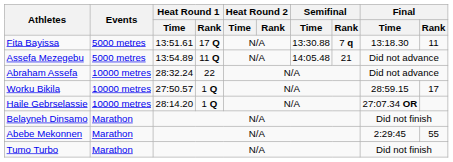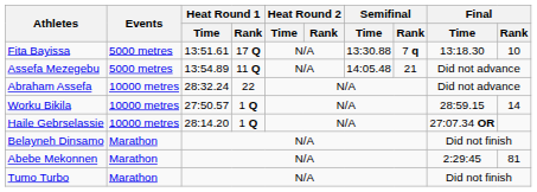 <table class=wikitable style=font-size:90%>
 <tr>
 <th rowspan=2>Athletes</th>
 <th rowspan=2>Events</th>
 <th colspan=2>Heat Round 1</th>
 <th colspan=2>Heat Round 2</th>
 <th colspan=2>Semifinal</th>
 <th colspan=2>Final</th>
 </tr>
 <tr>
 <th>Time</th>
 <th>Rank</th>
 <th>Time</th>
 <th>Rank</th>
 <th>Time</th>
 <th>Rank</th>
 <th>Time</th>
 <th>Rank</th>
 </tr>
 <tr>
 <td><a href='#'>Fita Bayissa</a></td>
 <td><a href='#'>5000 metres</a></td>
 <td align=center>13:51.61</td>
 <td align=center>17 <strong>Q</strong></td>
 <td align=center colspan=2>N/A</td>
 <td align=center>13:30.88</td>
 <td align=center>7 <strong>q</strong></td>
 <td align=center>13:18.30</td>
-<td align=center>11</td>
+<td align=center>10</td>
 </tr>
 <tr>
 <td><a href='#'>Assefa Mezegebu</a></td>
 <td><a href='#'>5000 metres</a></td>
 <td align=center>13:54.89</td>
 <td align=center>11 <strong>Q</strong></td>
 <td align=center colspan=2>N/A</td>
 <td align=center>14:05.48</td>
 <td align=center>21</td>
 <td align=center colspan=2>Did not advance</td>
 </tr>
 <tr>
 <td><a href='#'>Abraham Assefa</a></td>
 <td><a href='#'>10000 metres</a></td>
 <td align=center>28:32.24</td>
 <td align=center>22</td>
 <td align=center colspan=4>N/A</td>
 <td align=center colspan=2>Did not advance</td>
 </tr>
 <tr>
 <td><a href='#'>Worku Bikila</a></td>
 <td><a href='#'>10000 metres</a></td>
 <td align=center>27:50.57</td>
 <td align=center>1 <strong>Q</strong></td>
 <td align=center colspan=4>N/A</td>
 <td align=center>28:59.15</td>
-<td align=center>17</td>
+<td align=center>14</td>
 </tr>
 <tr>
 <td><a href='#'>Haile Gebrselassie</a></td>
 <td><a href='#'>10000 metres</a></td>
 <td align=center>28:14.20</td>
 <td align=center>1 <strong>Q</strong></td>
 <td align=center colspan=4>N/A</td>
 <td align=center>27:07.34 <strong>OR</strong></td>
 <td align=center></td>
 </tr>
 <tr>
 <td><a href='#'>Belayneh Dinsamo</a></td>
 <td><a href='#'>Marathon</a></td>
 <td align=center colspan=6>N/A</td>
 <td align=center colspan=2>Did not finish</td>
 </tr>
 <tr>
 <td><a href='#'>Abebe Mekonnen</a></td>
 <td><a href='#'>Marathon</a></td>
 <td align=center colspan=6>N/A</td>
 <td align=center>2:29:45</td>
-<td align=center>55</td>
+<td align=center>81</td>
 </tr>
 <tr>
 <td><a href='#'>Tumo Turbo</a></td>
 <td><a href='#'>Marathon</a></td>
 <td align=center colspan=6>N/A</td>
 <td align=center colspan=2>Did not finish</td>
 </tr>
 </table>
